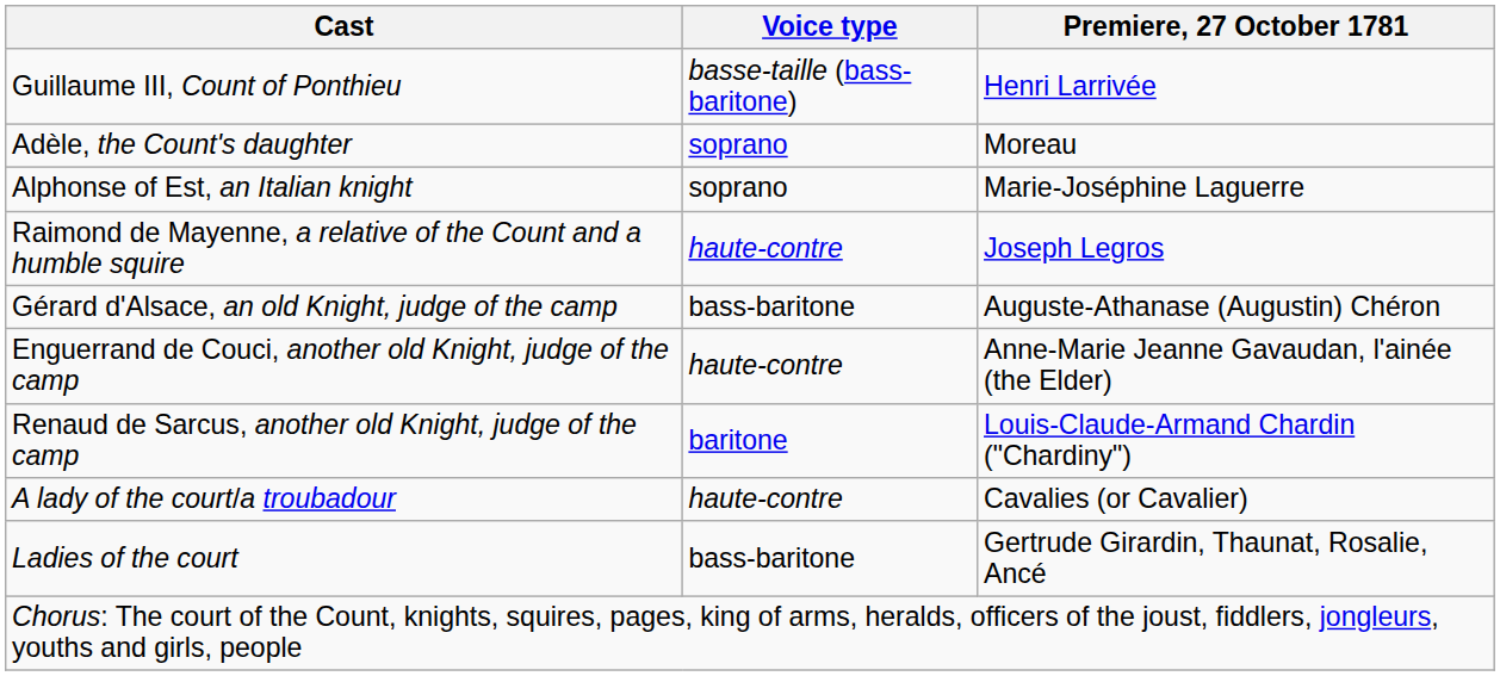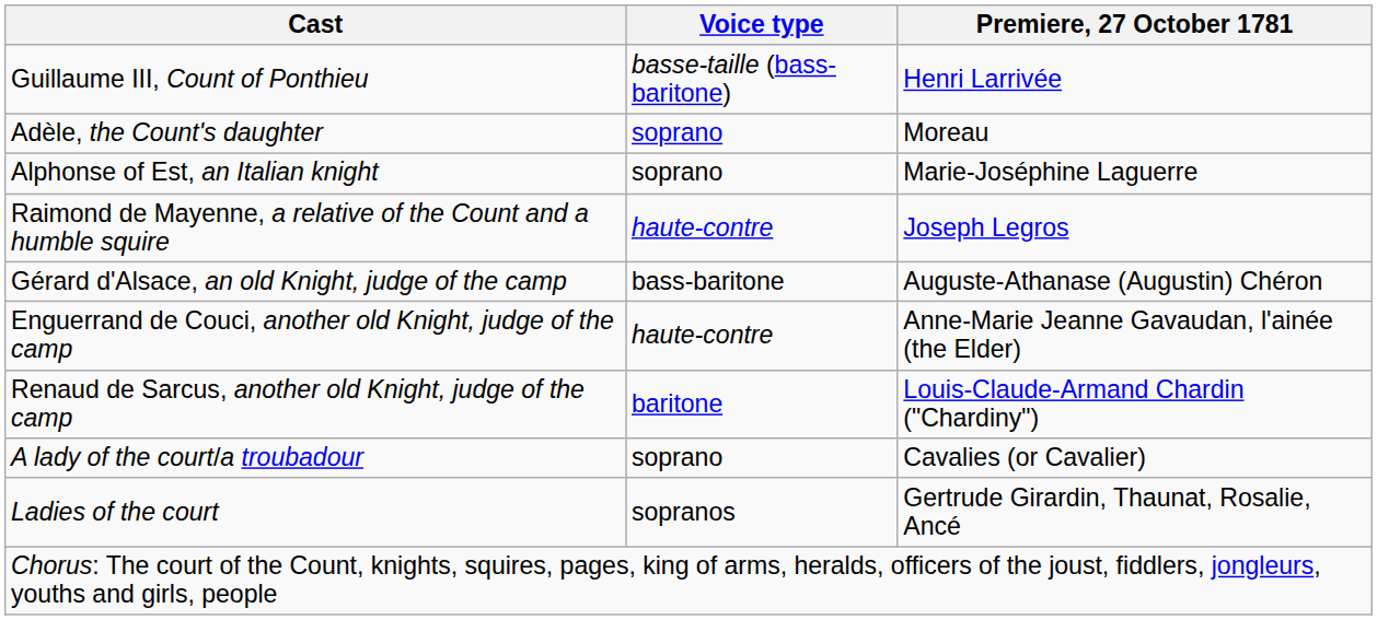 <table class="wikitable">
 <tr>
 <th>Cast</th>
 <th><a href='#'>Voice type</a></th>
 <th>Premiere, 27 October 1781</th>
 </tr>
 <tr>
 <td>Guillaume III, <em>Count of Ponthieu</em></td>
 <td><em>basse-taille</em> (<a href='#'>bass-baritone</a>)</td>
 <td><a href='#'>Henri Larrivée</a></td>
 </tr>
 <tr>
 <td>Adèle, <em>the Count's daughter</em></td>
 <td><a href='#'>soprano</a></td>
 <td>Moreau</td>
 </tr>
 <tr>
 <td>Alphonse of Est, <em>an Italian knight</em></td>
 <td>soprano</td>
 <td>Marie-Joséphine Laguerre</td>
 </tr>
 <tr>
 <td>Raimond de Mayenne, <em>a relative of the Count and a humble squire</em></td>
 <td><em><a href='#'>haute-contre</a></em></td>
 <td><a href='#'>Joseph Legros</a></td>
 </tr>
 <tr>
 <td>Gérard d'Alsace, <em>an old Knight, judge of the camp</em></td>
 <td>bass-baritone</td>
 <td>Auguste-Athanase (Augustin) Chéron</td>
 </tr>
 <tr>
 <td>Enguerrand de Couci, <em>another old Knight, judge of the camp</em></td>
 <td><em>haute-contre</em></td>
 <td>Anne-Marie Jeanne Gavaudan, l'ainée (the Elder)</td>
 </tr>
 <tr>
 <td>Renaud de Sarcus, <em>another old Knight, judge of the camp</em></td>
 <td><a href='#'>baritone</a></td>
 <td><a href='#'>Louis-Claude-Armand Chardin</a> ("Chardiny")</td>
 </tr>
 <tr>
 <td><em>A lady of the court</em>/<em>a <a href='#'>troubadour</a></em></td>
-<td><em>haute-contre</em></td>
+<td>soprano</td>
 <td>Cavalies (or Cavalier)</td>
 </tr>
 <tr>
 <td><em>Ladies of the court</em></td>
-<td>bass-baritone</td>
+<td>sopranos</td>
 <td>Gertrude Girardin, Thaunat, Rosalie, Ancé</td>
 </tr>
 <tr>
 <td colspan="3"><em>Chorus</em>: The court of the Count, knights, squires, pages, king of arms, heralds, officers of the joust, fiddlers, <a href='#'>jongleurs</a>, youths and girls, people</td>
 </tr>
 </table>
